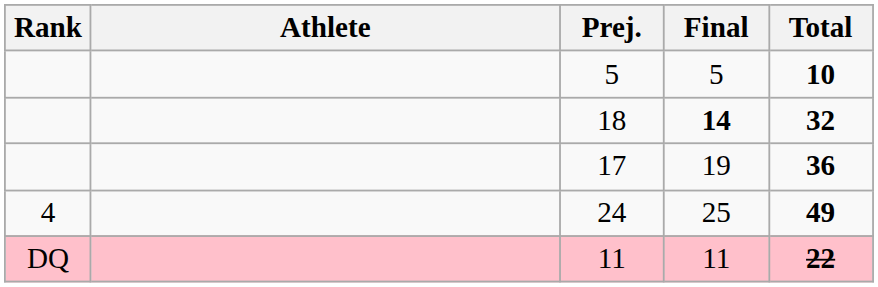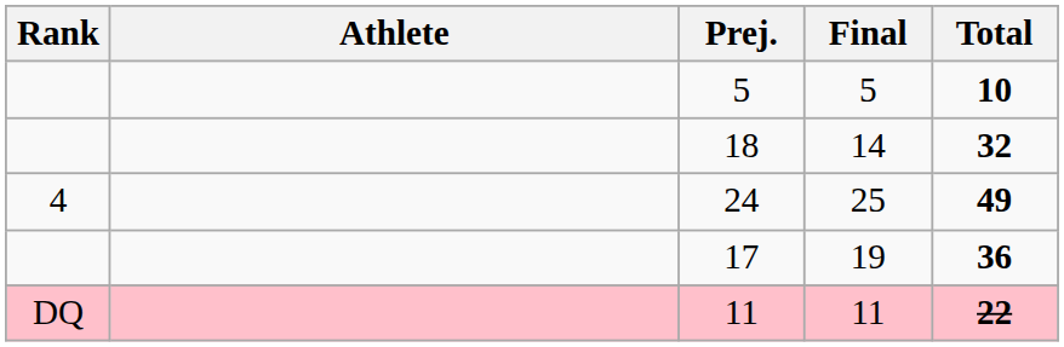 <table class=wikitable style="text-align:center">
 <tr>
 <th width=40>Rank</th>
 <th width=250>Athlete</th>
 <th width=50>Prej.</th>
 <th width=50>Final</th>
 <th width=50>Total</th>
 </tr>
 <tr>
 <td></td>
 <td align=left></td>
 <td>5</td>
 <td>5</td>
 <td><strong>10</strong></td>
 </tr>
 <tr>
 <td></td>
 <td align=left></td>
 <td>18</td>
-<td><strong>14</strong></td>
+<td>14</td>
 <td><strong>32</strong></td>
+</tr>
+<tr>
+<td>4</td>
+<td align=left></td>
+<td>24</td>
+<td>25</td>
+<td><strong>49</strong></td>
 </tr>
 <tr>
 <td></td>
 <td align=left></td>
 <td>17</td>
 <td>19</td>
 <td><strong>36</strong></td>
-</tr>
-<tr>
-<td>4</td>
-<td align=left></td>
-<td>24</td>
-<td>25</td>
-<td><strong>49</strong></td>
 </tr>
 <tr bgcolor=pink>
 <td>DQ</td>
 <td align=left></td>
 <td>11</td>
 <td>11</td>
 <td><s><strong>22</strong></s></td>
 </tr>
 </table>
